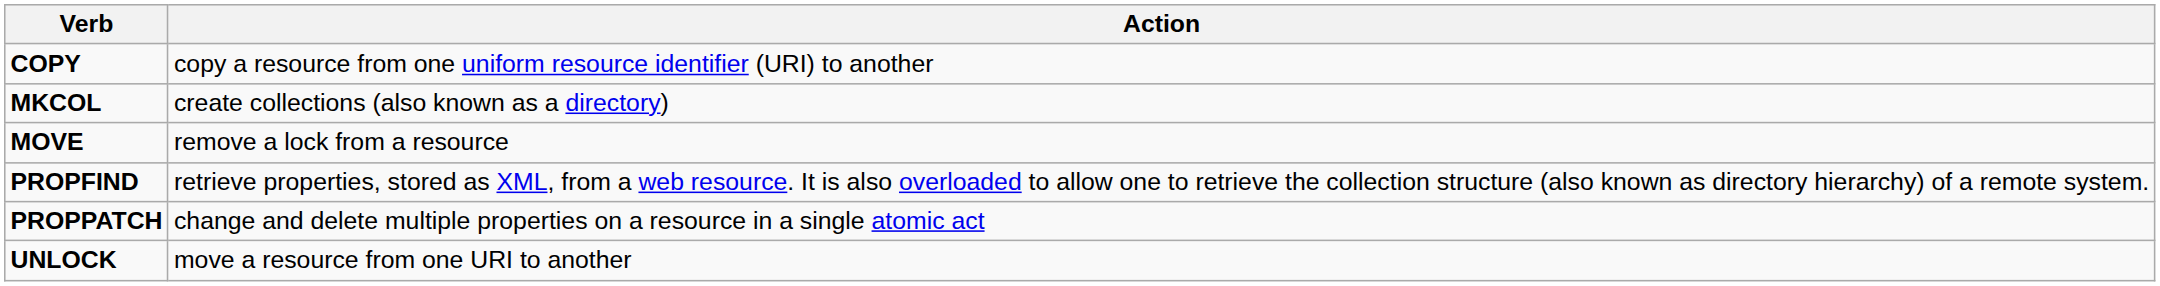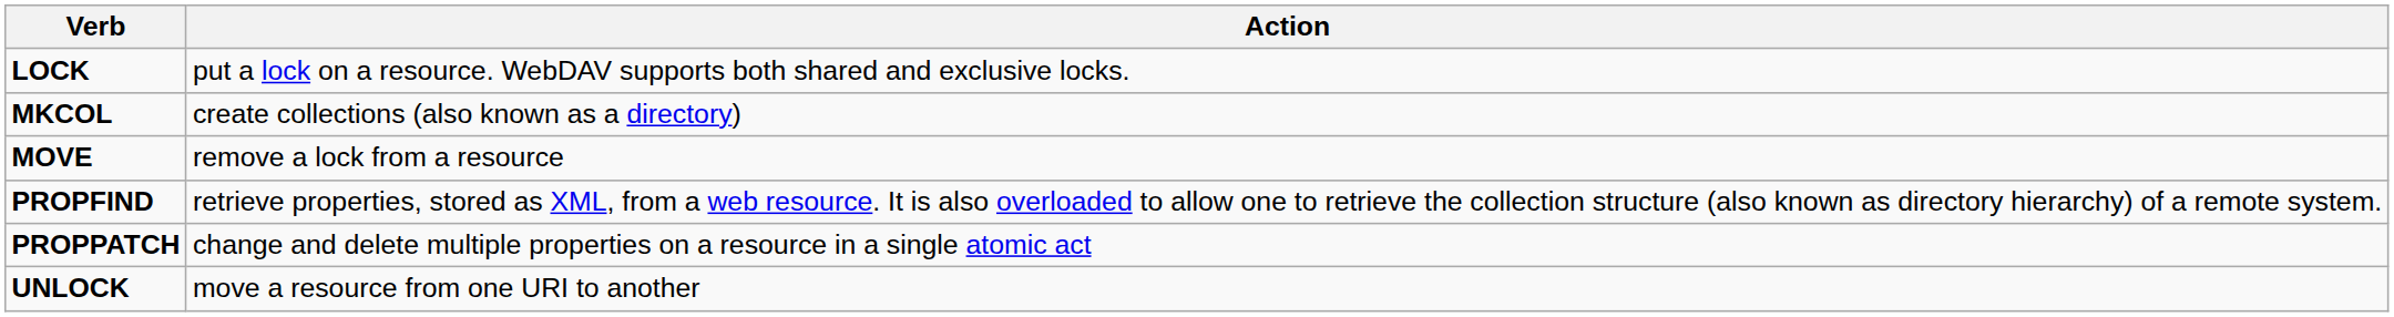 <table class="wikitable">
 <tr>
 <th>Verb</th>
 <th>Action</th>
 </tr>
 <tr>
-<td><strong>COPY</strong></td>
-<td>copy a resource from one <a href='#'>uniform resource identifier</a> (URI) to another</td>
+<td><strong>LOCK</strong></td>
+<td>put a <a href='#'>lock</a> on a resource. WebDAV supports both shared and exclusive locks.</td>
 </tr>
 <tr>
 <td><strong>MKCOL</strong></td>
 <td>create collections (also known as a <a href='#'>directory</a>)</td>
 </tr>
 <tr>
 <td><strong>MOVE</strong></td>
 <td>remove a lock from a resource</td>
 </tr>
 <tr>
 <td><strong>PROPFIND</strong></td>
 <td>retrieve properties, stored as <a href='#'>XML</a>, from a <a href='#'>web resource</a>. It is also <a href='#'>overloaded</a> to allow one to retrieve the collection structure (also known as directory hierarchy) of a remote system.</td>
 </tr>
 <tr>
 <td><strong>PROPPATCH</strong></td>
 <td>change and delete multiple properties on a resource in a single <a href='#'>atomic act</a></td>
 </tr>
 <tr>
 <td><strong>UNLOCK</strong></td>
 <td>move a resource from one URI to another</td>
 </tr>
 </table>
